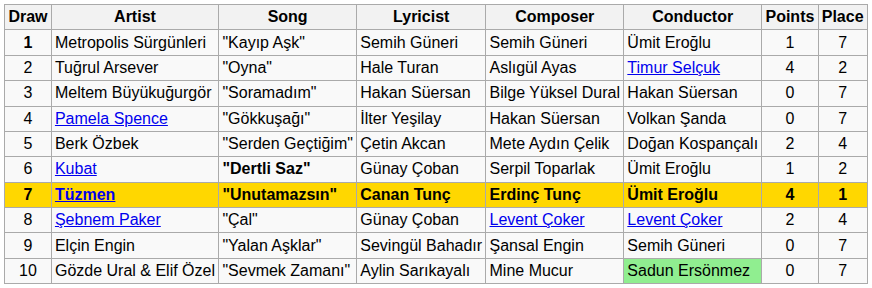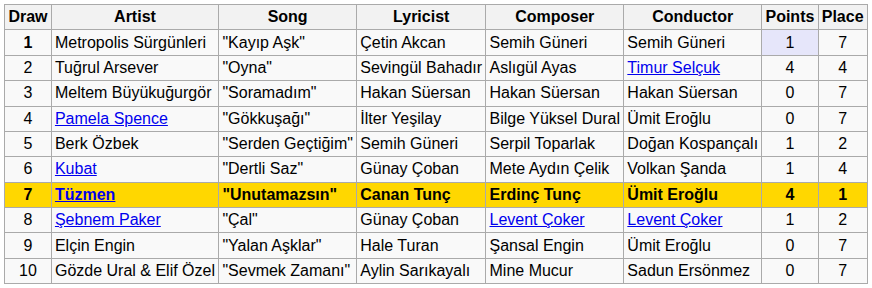 <table class="sortable wikitable" style="margin: 1em auto 1em auto; text-align:center">
 <tr>
 <th>Draw</th>
 <th>Artist</th>
 <th>Song</th>
 <th>Lyricist</th>
 <th>Composer</th>
 <th>Conductor</th>
 <th>Points</th>
 <th>Place</th>
 </tr>
 <tr>
 <td><strong>1</strong></td>
 <td align="left">Metropolis Sürgünleri</td>
 <td align="left">"Kayıp Aşk"</td>
+<td align="left">Çetin Akcan</td>
 <td align="left">Semih Güneri</td>
 <td align="left">Semih Güneri</td>
-<td align="left">Ümit Eroğlu</td>
-<td>1</td>
+<td style="background: lavender;">1</td>
 <td>7</td>
 </tr>
 <tr>
 <td>2</td>
 <td align="left">Tuğrul Arsever</td>
 <td align="left">"Oyna"</td>
-<td align="left">Hale Turan</td>
+<td align="left">Sevingül Bahadır</td>
 <td align="left">Aslıgül Ayas</td>
 <td align="left"><a href='#'>Timur Selçuk</a></td>
 <td>4</td>
-<td>2</td>
+<td>4</td>
 </tr>
 <tr>
 <td>3</td>
 <td align="left">Meltem Büyükuğurgör</td>
 <td align="left">"Soramadım"</td>
 <td align="left">Hakan Süersan</td>
-<td align="left">Bilge Yüksel Dural</td>
+<td align="left">Hakan Süersan</td>
 <td align="left">Hakan Süersan</td>
 <td>0</td>
 <td>7</td>
 </tr>
 <tr>
 <td>4</td>
 <td align="left"><a href='#'>Pamela Spence</a></td>
 <td align="left">"Gökkuşağı"</td>
 <td align="left">İlter Yeşilay</td>
-<td align="left">Hakan Süersan</td>
-<td align="left">Volkan Şanda</td>
+<td align="left">Bilge Yüksel Dural</td>
+<td align="left">Ümit Eroğlu</td>
 <td>0</td>
 <td>7</td>
 </tr>
 <tr>
 <td>5</td>
 <td align="left">Berk Özbek</td>
 <td align="left">"Serden Geçtiğim"</td>
-<td align="left">Çetin Akcan</td>
-<td align="left">Mete Aydın Çelik</td>
+<td align="left">Semih Güneri</td>
+<td align="left">Serpil Toparlak</td>
 <td align="left">Doğan Kospançalı</td>
+<td>1</td>
 <td>2</td>
-<td>4</td>
 </tr>
 <tr>
 <td>6</td>
 <td align="left"><a href='#'>Kubat</a></td>
-<td align="left"><strong>"Dertli Saz"</strong></td>
+<td align="left">"Dertli Saz"</td>
 <td align="left">Günay Çoban</td>
-<td align="left">Serpil Toparlak</td>
-<td align="left">Ümit Eroğlu</td>
+<td align="left">Mete Aydın Çelik</td>
+<td align="left">Volkan Şanda</td>
 <td>1</td>
-<td>2</td>
+<td>4</td>
 </tr>
 <tr style="font-weight:bold; background:gold;">
 <td>7</td>
 <td align="left"><a href='#'>Tüzmen</a></td>
 <td align="left">"Unutamazsın"</td>
 <td align="left">Canan Tunç</td>
 <td align="left">Erdinç Tunç</td>
 <td align="left">Ümit Eroğlu</td>
 <td>4</td>
 <td>1</td>
 </tr>
 <tr>
 <td>8</td>
 <td align="left"><a href='#'>Şebnem Paker</a></td>
 <td align="left">"Çal"</td>
 <td align="left">Günay Çoban</td>
 <td align="left"><a href='#'>Levent Çoker</a></td>
 <td align="left"><a href='#'>Levent Çoker</a></td>
+<td>1</td>
 <td>2</td>
-<td>4</td>
 </tr>
 <tr>
 <td>9</td>
 <td align="left">Elçin Engin</td>
 <td align="left">"Yalan Aşklar"</td>
-<td align="left">Sevingül Bahadır</td>
+<td align="left">Hale Turan</td>
 <td align="left">Şansal Engin</td>
-<td align="left">Semih Güneri</td>
+<td align="left">Ümit Eroğlu</td>
 <td>0</td>
 <td>7</td>
 </tr>
 <tr>
 <td>10</td>
 <td align="left">Gözde Ural & Elif Özel</td>
 <td align="left">"Sevmek Zamanı"</td>
 <td align="left">Aylin Sarıkayalı</td>
 <td align="left">Mine Mucur</td>
-<td align="left" style="background: lightgreen;">Sadun Ersönmez</td>
+<td align="left">Sadun Ersönmez</td>
 <td>0</td>
 <td>7</td>
 </tr>
 </table>
